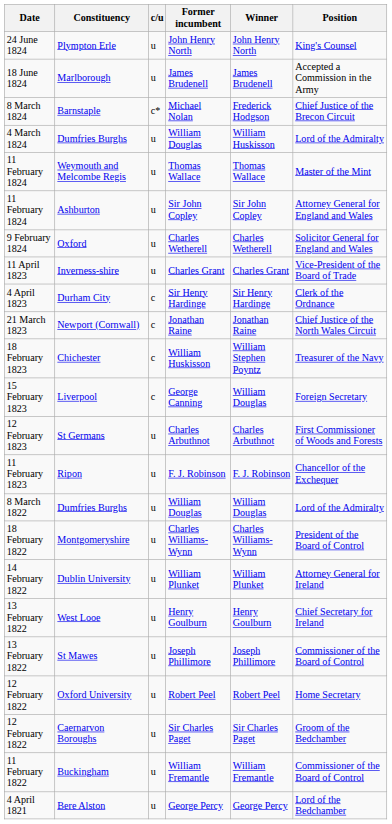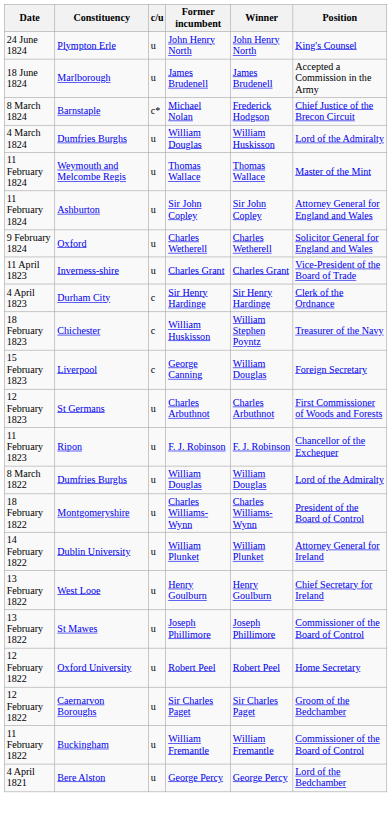 <table class="wikitable">
 <tr>
 <th>Date</th>
 <th>Constituency</th>
 <th>c/u</th>
 <th>Former incumbent</th>
 <th>Winner</th>
 <th>Position</th>
 </tr>
 <tr>
 <td>24 June 1824</td>
 <td><a href='#'>Plympton Erle</a></td>
 <td>u</td>
 <td><a href='#'>John Henry North</a></td>
 <td><a href='#'>John Henry North</a></td>
 <td><a href='#'>King's Counsel</a></td>
 </tr>
 <tr>
 <td>18 June 1824</td>
 <td><a href='#'>Marlborough</a></td>
 <td>u</td>
 <td><a href='#'>James Brudenell</a></td>
 <td><a href='#'>James Brudenell</a></td>
 <td>Accepted a Commission in the Army</td>
 </tr>
 <tr>
 <td>8 March 1824</td>
 <td><a href='#'>Barnstaple</a></td>
 <td>c*</td>
 <td><a href='#'>Michael Nolan</a></td>
 <td><a href='#'>Frederick Hodgson</a></td>
 <td><a href='#'>Chief Justice of the Brecon Circuit</a></td>
 </tr>
 <tr>
 <td>4 March 1824</td>
 <td><a href='#'>Dumfries Burghs</a></td>
 <td>u</td>
 <td><a href='#'>William Douglas</a></td>
 <td><a href='#'>William Huskisson</a></td>
 <td><a href='#'>Lord of the Admiralty</a></td>
 </tr>
 <tr>
 <td>11 February 1824</td>
 <td><a href='#'>Weymouth and Melcombe Regis</a></td>
 <td>u</td>
 <td><a href='#'>Thomas Wallace</a></td>
 <td><a href='#'>Thomas Wallace</a></td>
 <td><a href='#'>Master of the Mint</a></td>
 </tr>
 <tr>
 <td>11 February 1824</td>
 <td><a href='#'>Ashburton</a></td>
 <td>u</td>
 <td><a href='#'>Sir John Copley</a></td>
 <td><a href='#'>Sir John Copley</a></td>
 <td><a href='#'>Attorney General for England and Wales</a></td>
 </tr>
 <tr>
 <td>9 February 1824</td>
 <td><a href='#'>Oxford</a></td>
 <td>u</td>
 <td><a href='#'>Charles Wetherell</a></td>
 <td><a href='#'>Charles Wetherell</a></td>
 <td><a href='#'>Solicitor General for England and Wales</a></td>
 </tr>
 <tr>
 <td>11 April 1823</td>
 <td><a href='#'>Inverness-shire</a></td>
 <td>u</td>
 <td><a href='#'>Charles Grant</a></td>
 <td><a href='#'>Charles Grant</a></td>
 <td><a href='#'>Vice-President of the Board of Trade</a></td>
 </tr>
 <tr>
 <td>4 April 1823</td>
 <td><a href='#'>Durham City</a></td>
 <td>c</td>
 <td><a href='#'>Sir Henry Hardinge</a></td>
 <td><a href='#'>Sir Henry Hardinge</a></td>
 <td><a href='#'>Clerk of the Ordnance</a></td>
-</tr>
-<tr>
-<td>21 March 1823</td>
-<td><a href='#'>Newport (Cornwall)</a></td>
-<td>c</td>
-<td><a href='#'>Jonathan Raine</a></td>
-<td><a href='#'>Jonathan Raine</a></td>
-<td><a href='#'>Chief Justice of the North Wales Circuit</a></td>
 </tr>
 <tr>
 <td>18 February 1823</td>
 <td><a href='#'>Chichester</a></td>
 <td>c</td>
 <td><a href='#'>William Huskisson</a></td>
 <td><a href='#'>William Stephen Poyntz</a></td>
 <td><a href='#'>Treasurer of the Navy</a></td>
 </tr>
 <tr>
 <td>15 February 1823</td>
 <td><a href='#'>Liverpool</a></td>
 <td>c</td>
 <td><a href='#'>George Canning</a></td>
 <td><a href='#'>William Douglas</a></td>
 <td><a href='#'>Foreign Secretary</a></td>
 </tr>
 <tr>
 <td>12 February 1823</td>
 <td><a href='#'>St Germans</a></td>
 <td>u</td>
 <td><a href='#'>Charles Arbuthnot</a></td>
 <td><a href='#'>Charles Arbuthnot</a></td>
 <td><a href='#'>First Commissioner of Woods and Forests</a></td>
 </tr>
 <tr>
 <td>11 February 1823</td>
 <td><a href='#'>Ripon</a></td>
 <td>u</td>
 <td><a href='#'>F. J. Robinson</a></td>
 <td><a href='#'>F. J. Robinson</a></td>
 <td><a href='#'>Chancellor of the Exchequer</a></td>
 </tr>
 <tr>
 <td>8 March 1822</td>
 <td><a href='#'>Dumfries Burghs</a></td>
 <td>u</td>
 <td><a href='#'>William Douglas</a></td>
 <td><a href='#'>William Douglas</a></td>
 <td><a href='#'>Lord of the Admiralty</a></td>
 </tr>
 <tr>
 <td>18 February 1822</td>
 <td><a href='#'>Montgomeryshire</a></td>
 <td>u</td>
 <td><a href='#'>Charles Williams-Wynn</a></td>
 <td><a href='#'>Charles Williams-Wynn</a></td>
 <td><a href='#'>President of the Board of Control</a></td>
 </tr>
 <tr>
 <td>14 February 1822</td>
 <td><a href='#'>Dublin University</a></td>
 <td>u</td>
 <td><a href='#'>William Plunket</a></td>
 <td><a href='#'>William Plunket</a></td>
 <td><a href='#'>Attorney General for Ireland</a></td>
 </tr>
 <tr>
 <td>13 February 1822</td>
 <td><a href='#'>West Looe</a></td>
 <td>u</td>
 <td><a href='#'>Henry Goulburn</a></td>
 <td><a href='#'>Henry Goulburn</a></td>
 <td><a href='#'>Chief Secretary for Ireland</a></td>
 </tr>
 <tr>
 <td>13 February 1822</td>
 <td><a href='#'>St Mawes</a></td>
 <td>u</td>
 <td><a href='#'>Joseph Phillimore</a></td>
 <td><a href='#'>Joseph Phillimore</a></td>
 <td><a href='#'>Commissioner of the Board of Control</a></td>
 </tr>
 <tr>
 <td>12 February 1822</td>
 <td><a href='#'>Oxford University</a></td>
 <td>u</td>
 <td><a href='#'>Robert Peel</a></td>
 <td><a href='#'>Robert Peel</a></td>
 <td><a href='#'>Home Secretary</a></td>
 </tr>
 <tr>
 <td>12 February 1822</td>
 <td><a href='#'>Caernarvon Boroughs</a></td>
 <td>u</td>
 <td><a href='#'>Sir Charles Paget</a></td>
 <td><a href='#'>Sir Charles Paget</a></td>
 <td><a href='#'>Groom of the Bedchamber</a></td>
 </tr>
 <tr>
 <td>11 February 1822</td>
 <td><a href='#'>Buckingham</a></td>
 <td>u</td>
 <td><a href='#'>William Fremantle</a></td>
 <td><a href='#'>William Fremantle</a></td>
 <td><a href='#'>Commissioner of the Board of Control</a></td>
 </tr>
 <tr>
 <td>4 April 1821</td>
 <td><a href='#'>Bere Alston</a></td>
 <td>u</td>
 <td><a href='#'>George Percy</a></td>
 <td><a href='#'>George Percy</a></td>
 <td><a href='#'>Lord of the Bedchamber</a></td>
 </tr>
 </table>
